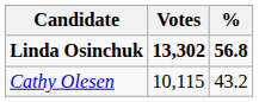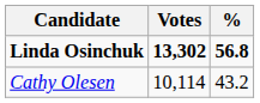 <table class="wikitable">
 <tr>
 <th>Candidate</th>
 <th>Votes</th>
 <th>%</th>
 </tr>
 <tr>
 <td><strong>Linda Osinchuk</strong></td>
 <td><strong>13,302</strong></td>
 <td><strong>56.8</strong></td>
 </tr>
 <tr>
 <td><em><a href='#'>Cathy Olesen</a></em></td>
-<td>10,115</td>
+<td>10,114</td>
 <td>43.2</td>
 </tr>
 </table>
